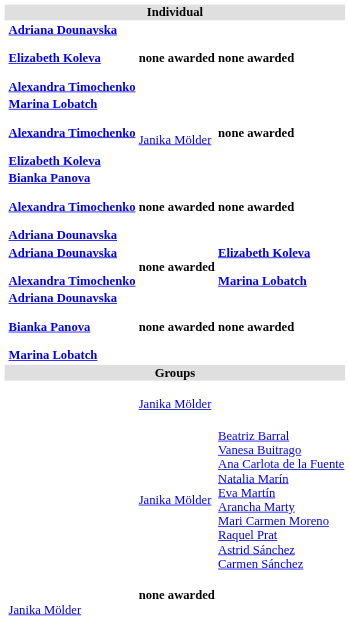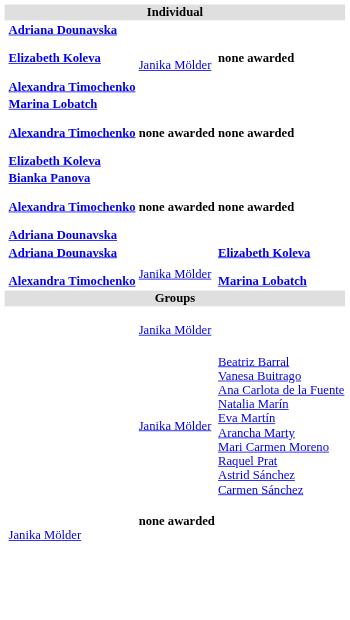 <table>
 <tr bgcolor="DFDFDF">
 <td colspan="4" align="center"><strong>Individual</strong></td>
 </tr>
 <tr>
 <th scope=row style="text-align:left"></th>
 <td><strong><a href='#'>Adriana Dounavska</a></strong><br><small></small><br><strong><a href='#'>Elizabeth Koleva</a></strong><br><small></small><br><strong><a href='#'>Alexandra Timochenko</a></strong><br><small></small></td>
-<td><strong>none awarded</strong></td>
+<td><strong></strong><br><a href='#'>Janika Mölder</a><br></td>
 <td><strong>none awarded</strong></td>
 </tr>
 <tr>
 <th scope=row style="text-align:left"></th>
 <td><strong><a href='#'>Marina Lobatch</a></strong><br><small></small><br><strong><a href='#'>Alexandra Timochenko</a></strong><br><small></small><br><strong><a href='#'>Elizabeth Koleva</a></strong><br><small></small></td>
-<td><strong></strong><br><a href='#'>Janika Mölder</a><br></td>
+<td><strong>none awarded</strong></td>
 <td><strong>none awarded</strong></td>
 </tr>
 <tr>
 <th scope=row style="text-align:left"></th>
 <td><strong><a href='#'>Bianka Panova</a></strong><br><small></small><br><strong><a href='#'>Alexandra Timochenko</a></strong><br><small></small><br><strong><a href='#'>Adriana Dounavska</a></strong><br><small></small></td>
 <td><strong>none awarded</strong></td>
 <td><strong>none awarded</strong></td>
 </tr>
 <tr>
 <th scope=row style="text-align:left"></th>
 <td><strong><a href='#'>Adriana Dounavska</a></strong><br><small></small><br><strong><a href='#'>Alexandra Timochenko</a></strong><br><small></small></td>
-<td><strong>none awarded</strong></td>
+<td><strong></strong><br><a href='#'>Janika Mölder</a><br></td>
 <td><strong><a href='#'>Elizabeth Koleva</a></strong><br><small></small><br><strong><a href='#'>Marina Lobatch</a></strong><br><small></small></td>
-</tr>
-<tr>
-<th scope=row style="text-align:left"></th>
-<td><strong><a href='#'>Adriana Dounavska</a></strong><br><small></small><br><strong><a href='#'>Bianka Panova</a></strong><br><small></small><br><strong><a href='#'>Marina Lobatch</a></strong><br><small></small></td>
-<td><strong>none awarded</strong></td>
-<td><strong>none awarded</strong></td>
 </tr>
 <tr bgcolor="DFDFDF">
 <td colspan="4" align="center"><strong>Groups</strong></td>
 </tr>
 <tr>
 <th scope=row style="text-align:left"></th>
 <td><strong></strong></td>
 <td><strong></strong><br><a href='#'>Janika Mölder</a><br></td>
 <td><strong></strong></td>
 </tr>
 <tr>
 <th scope=row style="text-align:left"></th>
 <td><strong></strong></td>
 <td><strong></strong><br><a href='#'>Janika Mölder</a><br></td>
 <td><strong></strong><br><a href='#'>Beatriz Barral</a><br><a href='#'>Vanesa Buitrago</a><br><a href='#'>Ana Carlota de la Fuente</a><br><a href='#'>Natalia Marín</a><br><a href='#'>Eva Martín</a><br><a href='#'>Arancha Marty</a><br><a href='#'>Mari Carmen Moreno</a><br><a href='#'>Raquel Prat</a><br><a href='#'>Astrid Sánchez</a><br><a href='#'>Carmen Sánchez</a></td>
 </tr>
 <tr>
 <th scope=row style="text-align:left"></th>
 <td><strong></strong><br><strong></strong><br><a href='#'>Janika Mölder</a><br></td>
 <td><strong>none awarded</strong></td>
 <td><strong></strong></td>
 </tr>
 </table>
